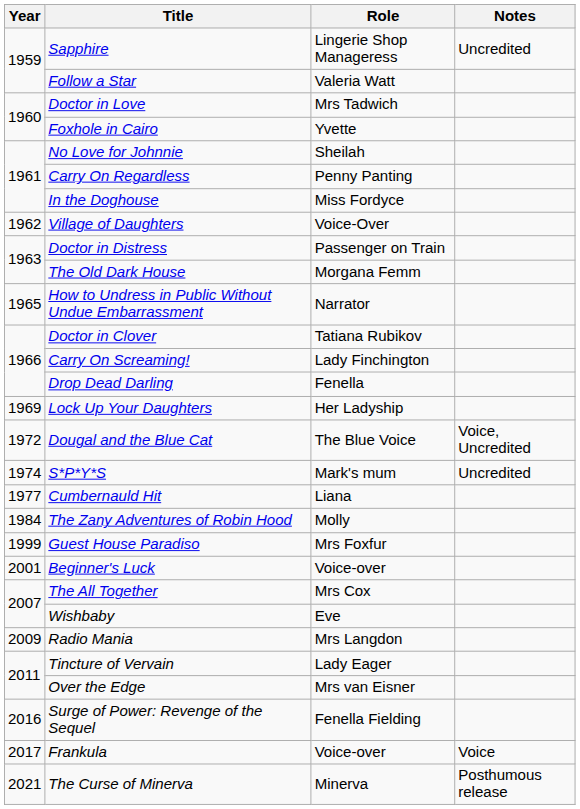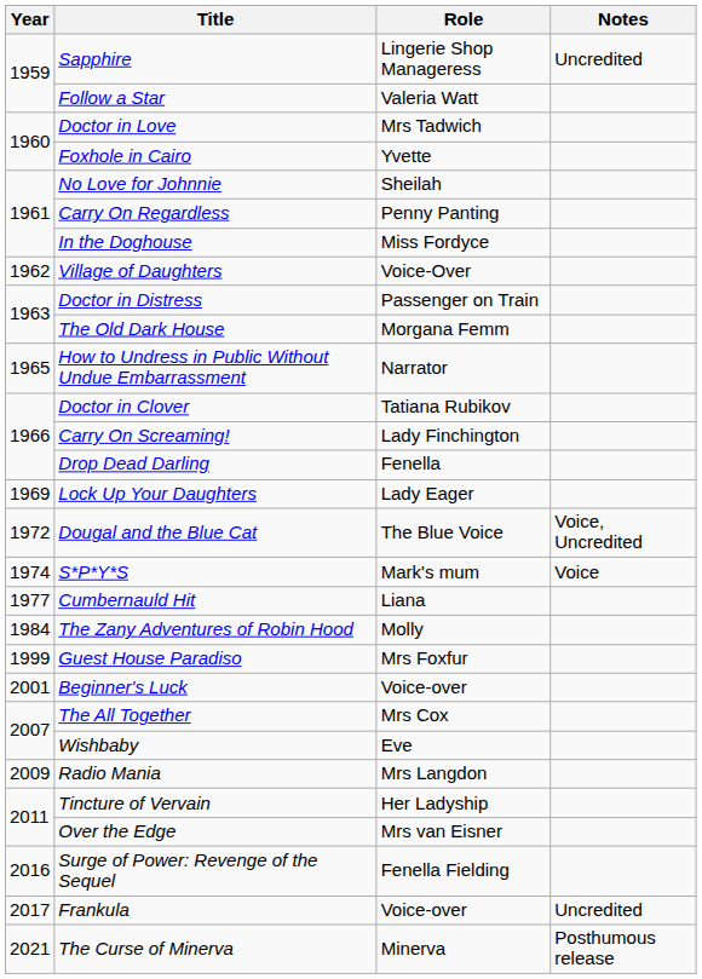 <table class="wikitable">
 <tr>
 <th>Year</th>
 <th>Title</th>
 <th>Role</th>
 <th>Notes</th>
 </tr>
 <tr>
 <td rowspan="2">1959</td>
 <td><em><a href='#'>Sapphire</a></em></td>
 <td>Lingerie Shop Manageress</td>
 <td>Uncredited</td>
 </tr>
 <tr>
 <td><em><a href='#'>Follow a Star</a></em></td>
 <td>Valeria Watt</td>
 <td></td>
 </tr>
 <tr>
 <td rowspan="2">1960</td>
 <td><em><a href='#'>Doctor in Love</a></em></td>
 <td>Mrs Tadwich</td>
 <td></td>
 </tr>
 <tr>
 <td><em><a href='#'>Foxhole in Cairo</a></em></td>
 <td>Yvette</td>
 <td></td>
 </tr>
 <tr>
 <td rowspan="3">1961</td>
 <td><em><a href='#'>No Love for Johnnie</a></em></td>
 <td>Sheilah</td>
 <td></td>
 </tr>
 <tr>
 <td><em><a href='#'>Carry On Regardless</a></em></td>
 <td>Penny Panting</td>
 <td></td>
 </tr>
 <tr>
 <td><em><a href='#'>In the Doghouse</a></em></td>
 <td>Miss Fordyce</td>
 <td></td>
 </tr>
 <tr>
 <td>1962</td>
 <td><em><a href='#'>Village of Daughters</a></em></td>
 <td>Voice-Over</td>
 <td></td>
 </tr>
 <tr>
 <td rowspan="2">1963</td>
 <td><em><a href='#'>Doctor in Distress</a></em></td>
 <td>Passenger on Train</td>
 <td></td>
 </tr>
 <tr>
 <td><em><a href='#'>The Old Dark House</a></em></td>
 <td>Morgana Femm</td>
 <td></td>
 </tr>
 <tr>
 <td>1965</td>
 <td><em><a href='#'>How to Undress in Public Without Undue Embarrassment</a></em></td>
 <td>Narrator</td>
 <td></td>
 </tr>
 <tr>
 <td rowspan="3">1966</td>
 <td><em><a href='#'>Doctor in Clover</a></em></td>
 <td>Tatiana Rubikov</td>
 <td></td>
 </tr>
 <tr>
 <td><em><a href='#'>Carry On Screaming!</a></em></td>
 <td>Lady Finchington</td>
 <td></td>
 </tr>
 <tr>
 <td><em><a href='#'>Drop Dead Darling</a></em></td>
 <td>Fenella</td>
 <td></td>
 </tr>
 <tr>
 <td>1969</td>
 <td><em><a href='#'>Lock Up Your Daughters</a></em></td>
-<td>Her Ladyship</td>
+<td>Lady Eager</td>
 <td></td>
 </tr>
 <tr>
 <td>1972</td>
 <td><em><a href='#'>Dougal and the Blue Cat</a></em></td>
 <td>The Blue Voice</td>
 <td>Voice, Uncredited</td>
 </tr>
 <tr>
 <td>1974</td>
 <td><em><a href='#'>S*P*Y*S</a></em></td>
 <td>Mark's mum</td>
-<td>Uncredited</td>
+<td>Voice</td>
 </tr>
 <tr>
 <td>1977</td>
 <td><em><a href='#'>Cumbernauld Hit</a></em></td>
 <td>Liana</td>
 <td></td>
 </tr>
 <tr>
 <td>1984</td>
 <td><em><a href='#'>The Zany Adventures of Robin Hood</a></em></td>
 <td>Molly</td>
 <td></td>
 </tr>
 <tr>
 <td>1999</td>
 <td><em><a href='#'>Guest House Paradiso</a></em></td>
 <td>Mrs Foxfur</td>
 <td></td>
 </tr>
 <tr>
 <td>2001</td>
 <td><em><a href='#'>Beginner's Luck</a></em></td>
 <td>Voice-over</td>
 <td></td>
 </tr>
 <tr>
 <td rowspan="2">2007</td>
 <td><em><a href='#'>The All Together</a></em></td>
 <td>Mrs Cox</td>
 <td></td>
 </tr>
 <tr>
 <td><em>Wishbaby</em></td>
 <td>Eve</td>
 <td></td>
 </tr>
 <tr>
 <td>2009</td>
 <td><em>Radio Mania</em></td>
 <td>Mrs Langdon</td>
 <td></td>
 </tr>
 <tr>
 <td rowspan="2">2011</td>
 <td><em>Tincture of Vervain</em></td>
-<td>Lady Eager</td>
+<td>Her Ladyship</td>
 <td></td>
 </tr>
 <tr>
 <td><em>Over the Edge</em></td>
 <td>Mrs van Eisner</td>
 <td></td>
 </tr>
 <tr>
 <td>2016</td>
 <td><em>Surge of Power: Revenge of the Sequel</em></td>
 <td>Fenella Fielding</td>
 <td></td>
 </tr>
 <tr>
 <td>2017</td>
 <td><em>Frankula</em></td>
 <td>Voice-over</td>
-<td>Voice</td>
+<td>Uncredited</td>
 </tr>
 <tr>
 <td>2021</td>
 <td><em>The Curse of Minerva</em></td>
 <td>Minerva</td>
 <td>Posthumous release</td>
 </tr>
 </table>
